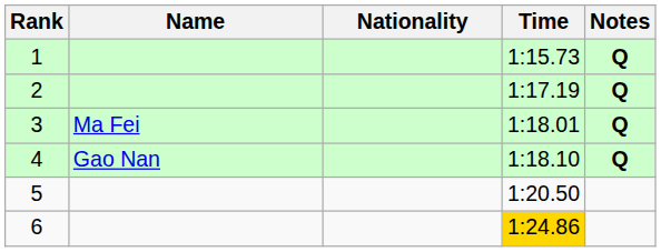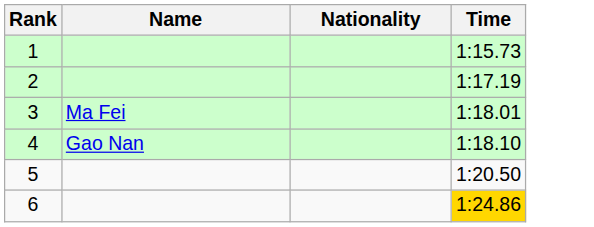 <table class="wikitable sortable" style="text-align:center">
 <tr>
 <th>Rank</th>
 <th style="width:180px">Name</th>
 <th style="width:125px">Nationality</th>
 <th>Time</th>
-<th>Notes</th>
 </tr>
 <tr style="background:#cfc;">
 <td>1</td>
 <td style="text-align:left;"></td>
 <td style="text-align:left;"></td>
 <td>1:15.73</td>
-<td><strong>Q</strong></td>
 </tr>
 <tr style="background:#cfc;">
 <td>2</td>
 <td style="text-align:left;"></td>
 <td style="text-align:left;"></td>
 <td>1:17.19</td>
-<td><strong>Q</strong></td>
 </tr>
 <tr style="background:#cfc;">
 <td>3</td>
 <td style="text-align:left;"><a href='#'>Ma Fei</a></td>
 <td style="text-align:left;"></td>
 <td>1:18.01</td>
-<td><strong>Q</strong></td>
 </tr>
 <tr style="background:#cfc;">
 <td>4</td>
 <td style="text-align:left;"><a href='#'>Gao Nan</a></td>
 <td style="text-align:left;"></td>
 <td>1:18.10</td>
-<td><strong>Q</strong></td>
 </tr>
 <tr>
 <td>5</td>
 <td style="text-align:left;"></td>
 <td style="text-align:left;"></td>
 <td>1:20.50</td>
-<td></td>
 </tr>
 <tr>
 <td>6</td>
 <td style="text-align:left;"></td>
 <td style="text-align:left;"></td>
 <td style="background: gold;">1:24.86</td>
-<td></td>
 </tr>
 </table>
